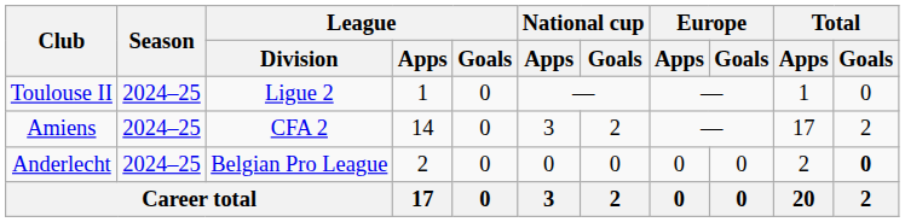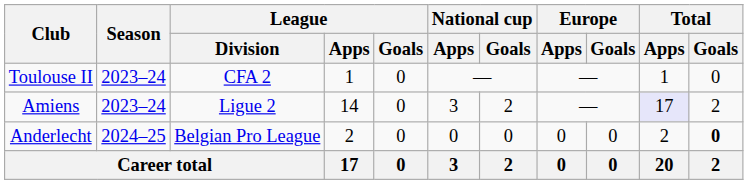 <table class="wikitable" style="text-align:center">
 <tr>
 <th rowspan="2">Club</th>
 <th rowspan="2">Season</th>
 <th colspan="3">League</th>
 <th colspan="2">National cup</th>
 <th colspan="2">Europe</th>
 <th colspan="2">Total</th>
 </tr>
 <tr>
 <th>Division</th>
 <th>Apps</th>
 <th>Goals</th>
 <th>Apps</th>
 <th>Goals</th>
 <th>Apps</th>
 <th>Goals</th>
 <th>Apps</th>
 <th>Goals</th>
 </tr>
 <tr>
 <td><a href='#'>Toulouse II</a></td>
-<td><a href='#'>2024–25</a></td>
-<td><a href='#'>Ligue 2</a></td>
+<td><a href='#'>2023–24</a></td>
+<td><a href='#'>CFA 2</a></td>
 <td>1</td>
 <td>0</td>
 <td colspan="2">—</td>
 <td colspan="2">—</td>
 <td>1</td>
 <td>0</td>
 </tr>
 <tr>
 <td><a href='#'>Amiens</a></td>
-<td><a href='#'>2024–25</a></td>
-<td><a href='#'>CFA 2</a></td>
+<td><a href='#'>2023–24</a></td>
+<td><a href='#'>Ligue 2</a></td>
 <td>14</td>
 <td>0</td>
 <td>3</td>
 <td>2</td>
 <td colspan="2">—</td>
-<td>17</td>
+<td style="background: lavender;">17</td>
 <td>2</td>
 </tr>
 <tr>
 <td><a href='#'>Anderlecht</a></td>
 <td><a href='#'>2024–25</a></td>
 <td><a href='#'>Belgian Pro League</a></td>
 <td>2</td>
 <td>0</td>
 <td>0</td>
 <td>0</td>
 <td>0</td>
 <td>0</td>
 <td>2</td>
 <td><strong>0</strong></td>
 </tr>
 <tr>
 <th colspan="3">Career total</th>
 <th>17</th>
 <th>0</th>
 <th>3</th>
 <th>2</th>
 <th>0</th>
 <th>0</th>
 <th>20</th>
 <th>2</th>
 </tr>
 </table>
